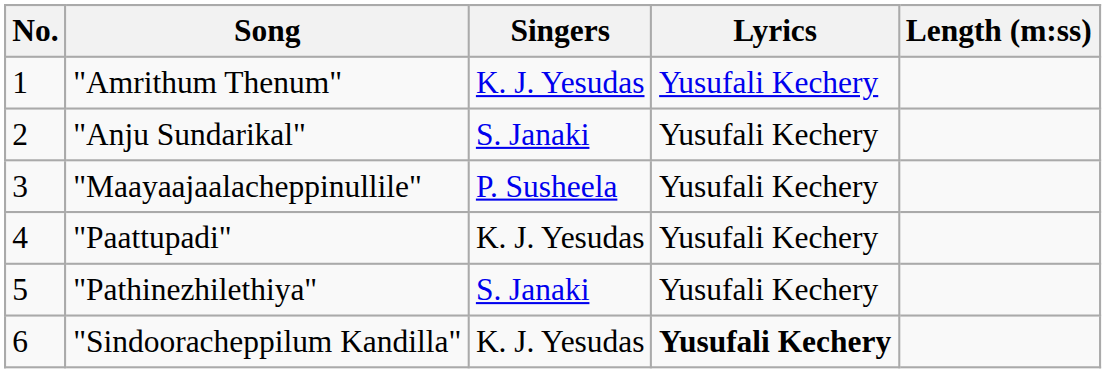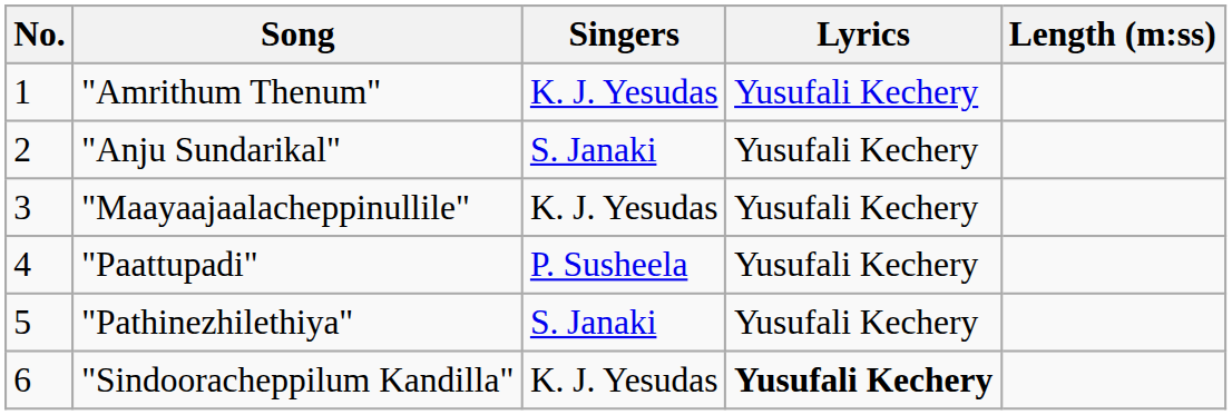 <table class="wikitable" style="font-size:95%;">
 <tr>
 <th>No.</th>
 <th>Song</th>
 <th>Singers</th>
 <th>Lyrics</th>
 <th>Length (m:ss)</th>
 </tr>
 <tr>
 <td>1</td>
 <td>"Amrithum Thenum"</td>
 <td><a href='#'>K. J. Yesudas</a></td>
 <td><a href='#'>Yusufali Kechery</a></td>
 <td></td>
 </tr>
 <tr>
 <td>2</td>
 <td>"Anju Sundarikal"</td>
 <td><a href='#'>S. Janaki</a></td>
 <td>Yusufali Kechery</td>
 <td></td>
 </tr>
 <tr>
 <td>3</td>
 <td>"Maayaajaalacheppinullile"</td>
-<td><a href='#'>P. Susheela</a></td>
+<td>K. J. Yesudas</td>
 <td>Yusufali Kechery</td>
 <td></td>
 </tr>
 <tr>
 <td>4</td>
 <td>"Paattupadi"</td>
-<td>K. J. Yesudas</td>
+<td><a href='#'>P. Susheela</a></td>
 <td>Yusufali Kechery</td>
 <td></td>
 </tr>
 <tr>
 <td>5</td>
 <td>"Pathinezhilethiya"</td>
 <td><a href='#'>S. Janaki</a></td>
 <td>Yusufali Kechery</td>
 <td></td>
 </tr>
 <tr>
 <td>6</td>
 <td>"Sindooracheppilum Kandilla"</td>
 <td>K. J. Yesudas</td>
 <td><strong>Yusufali Kechery</strong></td>
 <td></td>
 </tr>
 </table>
